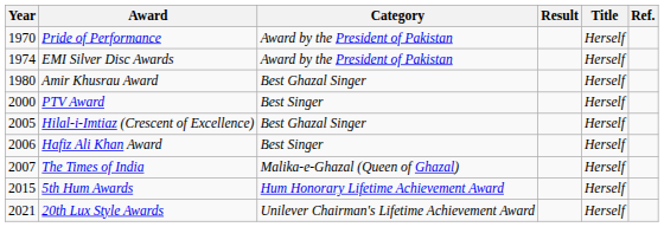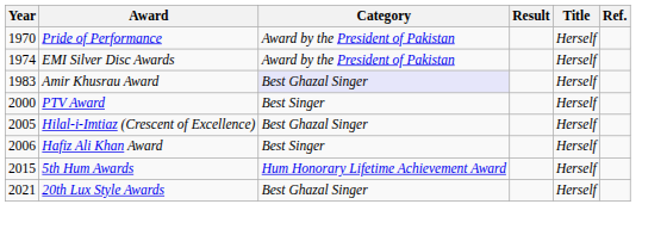 <table class="wikitable">
 <tr>
 <th>Year</th>
 <th>Award</th>
 <th>Category</th>
 <th>Result</th>
 <th>Title</th>
 <th>Ref.</th>
 </tr>
 <tr>
 <td>1970</td>
 <td><em><a href='#'>Pride of Performance</a></em></td>
 <td><em>Award by the <a href='#'>President of Pakistan</a></em></td>
 <td></td>
 <td><em>Herself</em></td>
 <td></td>
 </tr>
 <tr>
 <td>1974</td>
 <td><em>EMI Silver Disc Awards</em></td>
 <td><em>Award by the <a href='#'>President of Pakistan</a></em></td>
 <td></td>
 <td><em>Herself</em></td>
 <td></td>
 </tr>
 <tr>
-<td>1980</td>
+<td>1983</td>
 <td><em>Amir Khusrau Award</em></td>
-<td><em>Best Ghazal Singer</em></td>
+<td style="background: lavender;"><em>Best Ghazal Singer</em></td>
 <td></td>
 <td><em>Herself</em></td>
 <td></td>
 </tr>
 <tr>
 <td>2000</td>
 <td><em><a href='#'>PTV Award</a></em></td>
 <td><em>Best Singer</em></td>
 <td></td>
 <td><em>Herself</em></td>
 <td></td>
 </tr>
 <tr>
 <td>2005</td>
 <td><em><a href='#'>Hilal-i-Imtiaz</a> (Crescent of Excellence)</em></td>
 <td><em>Best Ghazal Singer</em></td>
 <td></td>
 <td><em>Herself</em></td>
 <td></td>
 </tr>
 <tr>
 <td>2006</td>
 <td><em><a href='#'>Hafiz Ali Khan</a> Award</em></td>
 <td><em>Best Singer</em></td>
 <td></td>
 <td><em>Herself</em></td>
 <td></td>
 </tr>
 <tr>
-<td>2007</td>
-<td><em><a href='#'>The Times of India</a></em></td>
-<td><em>Malika-e-Ghazal</em> <em>(Queen of <a href='#'>Ghazal</a>)</em></td>
-<td></td>
-<td><em>Herself</em></td>
-<td></td>
-</tr>
-<tr>
 <td>2015</td>
 <td><em><a href='#'>5th Hum Awards</a></em></td>
 <td><em><a href='#'>Hum Honorary Lifetime Achievement Award</a></em></td>
 <td></td>
 <td><em>Herself</em></td>
 <td></td>
 </tr>
 <tr>
 <td>2021</td>
 <td><em><a href='#'>20th Lux Style Awards</a></em></td>
-<td><em>Unilever Chairman's Lifetime Achievement Award</em></td>
+<td><em>Best Ghazal Singer</em></td>
 <td></td>
 <td><em>Herself</em></td>
 <td></td>
 </tr>
 </table>
